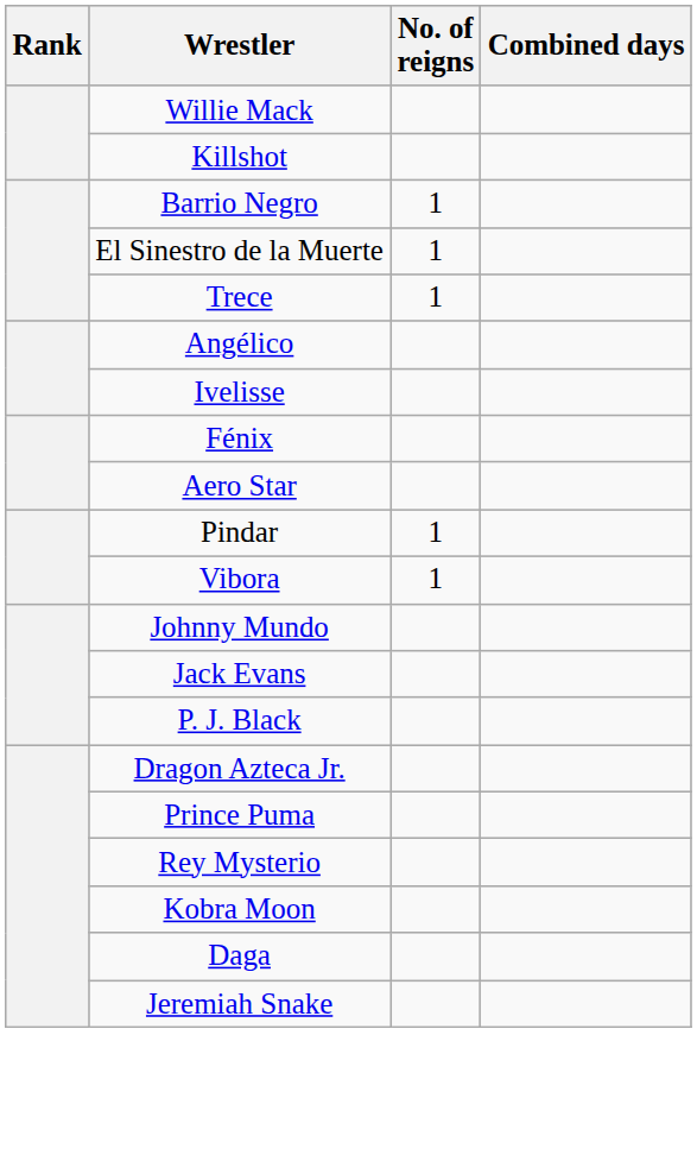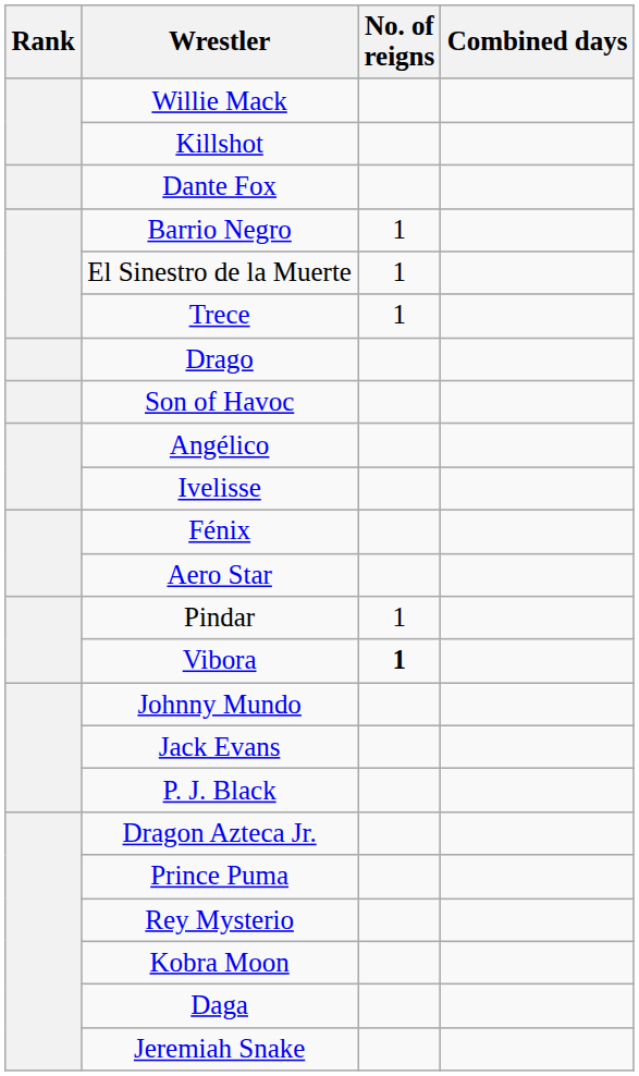 <table class="wikitable sortable" style="text-align:center;">
 <tr>
 <th>Rank</th>
 <th>Wrestler</th>
 <th>No. of<br>reigns</th>
 <th>Combined days</th>
 </tr>
 <tr>
 <th rowspan="2"></th>
 <td><a href='#'>Willie Mack</a></td>
 <td></td>
 <td></td>
 </tr>
 <tr>
 <td><a href='#'>Killshot</a></td>
 <td></td>
 <td></td>
 </tr>
 <tr>
+<th></th>
+<td><a href='#'>Dante Fox</a></td>
+<td></td>
+<td></td>
+</tr>
+<tr>
 <th rowspan=3></th>
 <td><a href='#'>Barrio Negro</a></td>
 <td>1</td>
 <td></td>
 </tr>
 <tr>
 <td>El Sinestro de la Muerte</td>
 <td>1</td>
 <td></td>
 </tr>
 <tr>
 <td><a href='#'>Trece</a></td>
 <td>1</td>
+<td></td>
+</tr>
+<tr>
+<th></th>
+<td><a href='#'>Drago</a></td>
+<td></td>
+<td></td>
+</tr>
+<tr>
+<th></th>
+<td><a href='#'>Son of Havoc</a></td>
+<td></td>
 <td></td>
 </tr>
 <tr>
 <th rowspan=2></th>
 <td><a href='#'>Angélico</a></td>
 <td></td>
 <td></td>
 </tr>
 <tr>
 <td><a href='#'>Ivelisse</a></td>
 <td></td>
 <td></td>
 </tr>
 <tr>
 <th rowspan=2></th>
 <td><a href='#'>Fénix</a></td>
 <td></td>
 <td></td>
 </tr>
 <tr>
 <td><a href='#'>Aero Star</a></td>
 <td></td>
 <td></td>
 </tr>
 <tr>
 <th rowspan=2></th>
 <td>Pindar</td>
 <td>1</td>
 <td></td>
 </tr>
 <tr>
 <td><a href='#'>Vibora</a></td>
-<td>1</td>
+<td><strong>1</strong></td>
 <td></td>
 </tr>
 <tr>
 <th rowspan=3></th>
 <td><a href='#'>Johnny Mundo</a></td>
 <td></td>
 <td></td>
 </tr>
 <tr>
 <td><a href='#'>Jack Evans</a></td>
 <td></td>
 <td></td>
 </tr>
 <tr>
 <td><a href='#'>P. J. Black</a></td>
 <td></td>
 <td></td>
 </tr>
 <tr>
 <th rowspan=6></th>
 <td><a href='#'>Dragon Azteca Jr.</a></td>
 <td></td>
 <td></td>
 </tr>
 <tr>
 <td><a href='#'>Prince Puma</a></td>
 <td></td>
 <td></td>
 </tr>
 <tr>
 <td><a href='#'>Rey Mysterio</a></td>
 <td></td>
 <td></td>
 </tr>
 <tr>
 <td><a href='#'>Kobra Moon</a></td>
 <td></td>
 <td></td>
 </tr>
 <tr>
 <td><a href='#'>Daga</a></td>
 <td></td>
 <td></td>
 </tr>
 <tr>
 <td><a href='#'>Jeremiah Snake</a></td>
 <td></td>
 <td></td>
 </tr>
 </table>
